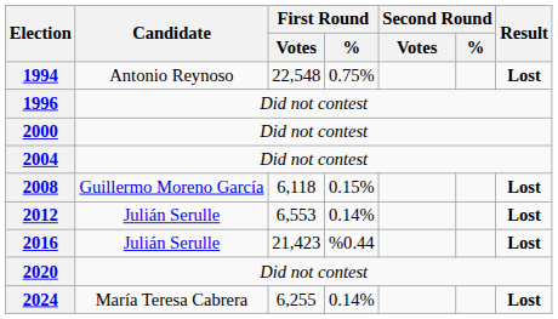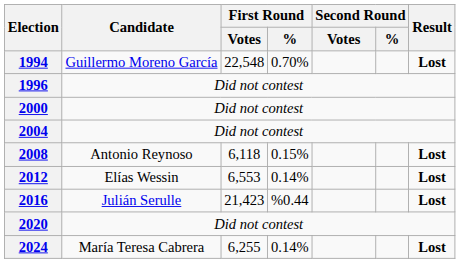 <table class="wikitable" style="text-align:center">
 <tr>
 <th rowspan="2">Election</th>
 <th rowspan="2">Candidate</th>
 <th colspan="2">First Round</th>
 <th colspan="2">Second Round</th>
 <th rowspan="2">Result</th>
 </tr>
 <tr>
 <th>Votes</th>
 <th>%</th>
 <th>Votes</th>
 <th>%</th>
 </tr>
 <tr>
 <th><a href='#'>1994</a></th>
-<td>Antonio Reynoso</td>
+<td><a href='#'>Guillermo Moreno García</a></td>
 <td>22,548</td>
-<td>0.75%</td>
+<td>0.70%</td>
 <td></td>
 <td></td>
 <td><strong>Lost</strong> </td>
 </tr>
 <tr>
 <th><a href='#'>1996</a></th>
 <td colspan=6 align=center><em>Did not contest</em></td>
 </tr>
 <tr>
 <th><a href='#'>2000</a></th>
 <td colspan=6 align=center><em>Did not contest</em></td>
 </tr>
 <tr>
 <th><a href='#'>2004</a></th>
 <td colspan=6 align=center><em>Did not contest</em></td>
 </tr>
 <tr>
 <th><a href='#'>2008</a></th>
-<td><a href='#'>Guillermo Moreno García</a></td>
+<td>Antonio Reynoso</td>
 <td>6,118</td>
 <td>0.15%</td>
 <td></td>
 <td></td>
 <td><strong>Lost</strong> </td>
 </tr>
 <tr>
 <th><a href='#'>2012</a></th>
-<td><a href='#'>Julián Serulle</a></td>
+<td>Elías Wessin</td>
 <td>6,553</td>
 <td>0.14%</td>
 <td></td>
 <td></td>
 <td><strong>Lost</strong> </td>
 </tr>
 <tr>
 <th><a href='#'>2016</a></th>
 <td><a href='#'>Julián Serulle</a></td>
 <td>21,423</td>
 <td>%0.44</td>
 <td></td>
 <td></td>
 <td><strong>Lost</strong> </td>
 </tr>
 <tr>
 <th><a href='#'>2020</a></th>
 <td colspan=6 align=center><em>Did not contest</em></td>
 </tr>
 <tr>
 <th><a href='#'>2024</a></th>
 <td>María Teresa Cabrera</td>
 <td>6,255</td>
 <td>0.14%</td>
 <td></td>
 <td></td>
 <td><strong>Lost</strong> </td>
 </tr>
 </table>
